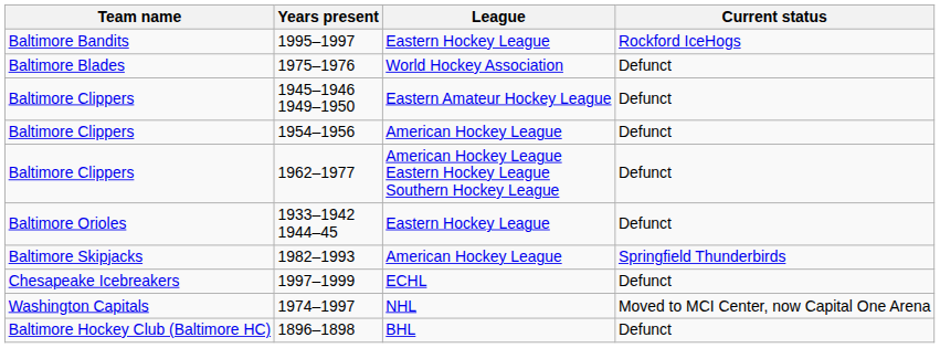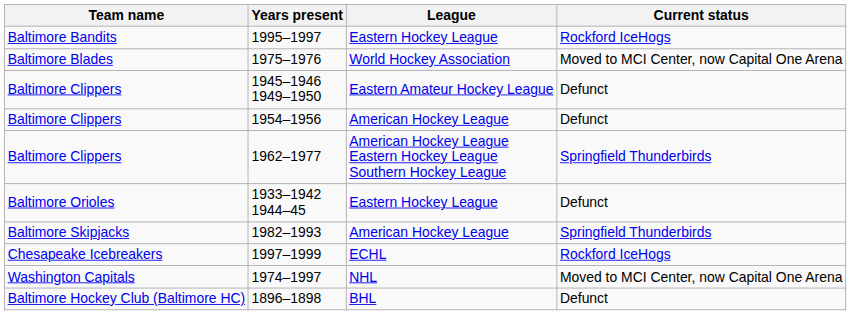 <table class="wikitable sortable">
 <tr>
 <th>Team name</th>
 <th>Years present</th>
 <th>League</th>
 <th>Current status</th>
 </tr>
 <tr>
 <td><a href='#'>Baltimore Bandits</a></td>
 <td>1995–1997</td>
 <td><a href='#'>Eastern Hockey League</a></td>
 <td><a href='#'>Rockford IceHogs</a></td>
 </tr>
 <tr>
 <td><a href='#'>Baltimore Blades</a></td>
 <td>1975–1976</td>
 <td><a href='#'>World Hockey Association</a></td>
-<td>Defunct</td>
+<td>Moved to MCI Center, now Capital One Arena</td>
 </tr>
 <tr>
 <td><a href='#'>Baltimore Clippers</a></td>
 <td>1945–1946 <br> 1949–1950</td>
 <td><a href='#'>Eastern Amateur Hockey League</a></td>
 <td>Defunct</td>
 </tr>
 <tr>
 <td><a href='#'>Baltimore Clippers</a></td>
 <td>1954–1956</td>
 <td><a href='#'>American Hockey League</a></td>
 <td>Defunct</td>
 </tr>
 <tr>
 <td><a href='#'>Baltimore Clippers</a></td>
 <td>1962–1977</td>
 <td><a href='#'>American Hockey League</a><br><a href='#'>Eastern Hockey League</a><br><a href='#'>Southern Hockey League</a></td>
-<td>Defunct</td>
+<td><a href='#'>Springfield Thunderbirds</a></td>
 </tr>
 <tr>
 <td><a href='#'>Baltimore Orioles</a></td>
 <td>1933–1942<br>1944–45</td>
 <td><a href='#'>Eastern Hockey League</a></td>
 <td>Defunct</td>
 </tr>
 <tr>
 <td><a href='#'>Baltimore Skipjacks</a></td>
 <td>1982–1993</td>
 <td><a href='#'>American Hockey League</a></td>
 <td><a href='#'>Springfield Thunderbirds</a></td>
 </tr>
 <tr>
 <td><a href='#'>Chesapeake Icebreakers</a></td>
 <td>1997–1999</td>
 <td><a href='#'>ECHL</a></td>
-<td>Defunct</td>
+<td><a href='#'>Rockford IceHogs</a></td>
 </tr>
 <tr>
 <td><a href='#'>Washington Capitals</a></td>
 <td>1974–1997</td>
 <td><a href='#'>NHL</a></td>
 <td>Moved to MCI Center, now Capital One Arena</td>
 </tr>
 <tr>
 <td><a href='#'>Baltimore Hockey Club (Baltimore HC)</a></td>
 <td>1896–1898</td>
 <td><a href='#'>BHL</a></td>
 <td>Defunct</td>
 </tr>
 </table>
